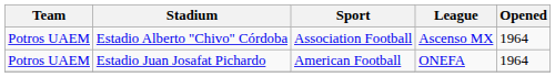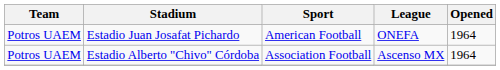 <table class="wikitable">
 <tr>
 <th>Team</th>
 <th>Stadium</th>
 <th>Sport</th>
 <th>League</th>
 <th>Opened</th>
 </tr>
 <tr>
 <td><a href='#'>Potros UAEM</a></td>
+<td><a href='#'>Estadio Juan Josafat Pichardo</a></td>
+<td><a href='#'>American Football</a></td>
+<td><a href='#'>ONEFA</a></td>
+<td>1964</td>
+</tr>
+<tr>
+<td><a href='#'>Potros UAEM</a></td>
 <td><a href='#'>Estadio Alberto "Chivo" Córdoba</a></td>
 <td><a href='#'>Association Football</a></td>
 <td><a href='#'>Ascenso MX</a></td>
 <td>1964</td>
 </tr>
 <tr>
-<td><a href='#'>Potros UAEM</a></td>
-<td><a href='#'>Estadio Juan Josafat Pichardo</a></td>
-<td><a href='#'>American Football</a></td>
-<td><a href='#'>ONEFA</a></td>
-<td>1964</td>
-</tr>
-<tr>
 </tr>
 </table>
